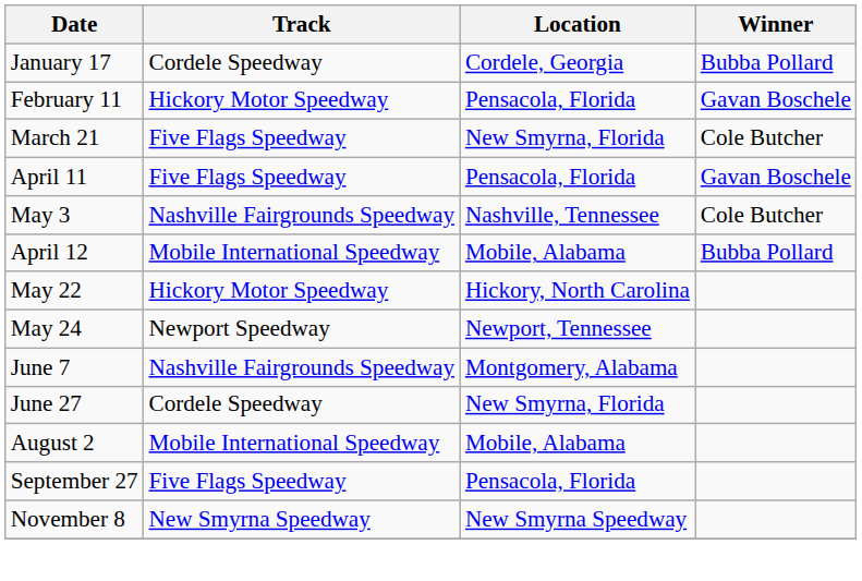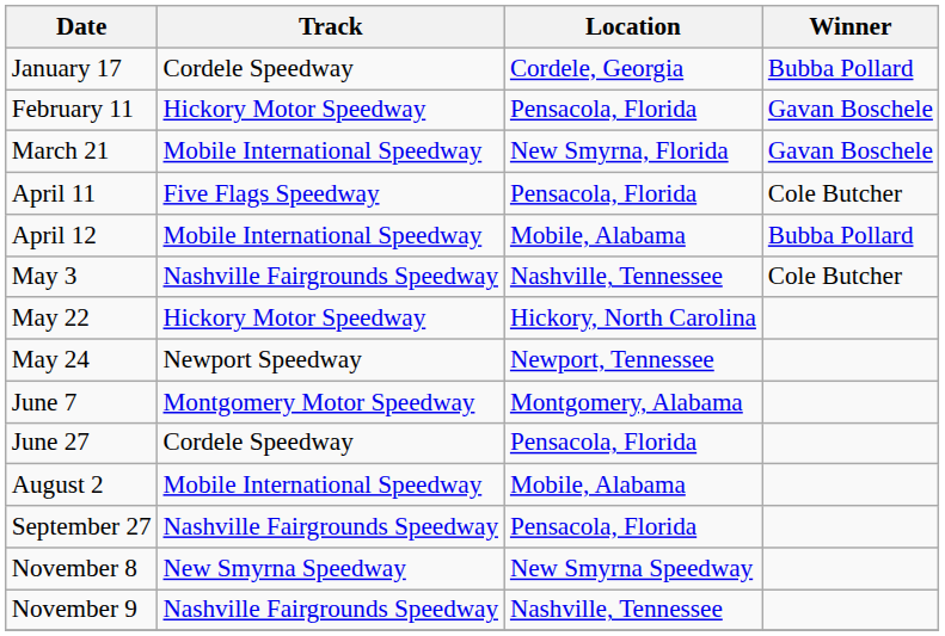 <table class="wikitable" style="font-size:90%;">
 <tr>
 <th>Date</th>
 <th>Track</th>
 <th>Location</th>
 <th>Winner</th>
 </tr>
 <tr>
 <td>January 17</td>
 <td>Cordele Speedway</td>
 <td><a href='#'>Cordele, Georgia</a></td>
 <td><a href='#'>Bubba Pollard</a></td>
 </tr>
 <tr>
 <td>February 11</td>
 <td><a href='#'>Hickory Motor Speedway</a></td>
 <td><a href='#'>Pensacola, Florida</a></td>
 <td><a href='#'>Gavan Boschele</a></td>
 </tr>
 <tr>
 <td>March 21</td>
-<td><a href='#'>Five Flags Speedway</a></td>
+<td><a href='#'>Mobile International Speedway</a></td>
 <td><a href='#'>New Smyrna,  Florida</a></td>
-<td>Cole Butcher</td>
+<td><a href='#'>Gavan Boschele</a></td>
 </tr>
 <tr>
 <td>April 11</td>
 <td><a href='#'>Five Flags Speedway</a></td>
 <td><a href='#'>Pensacola, Florida</a></td>
-<td><a href='#'>Gavan Boschele</a></td>
-</tr>
-<tr>
-<td>May 3</td>
-<td><a href='#'>Nashville Fairgrounds Speedway</a></td>
-<td><a href='#'>Nashville, Tennessee</a></td>
 <td>Cole Butcher</td>
 </tr>
 <tr>
 <td>April 12</td>
 <td><a href='#'>Mobile International Speedway</a></td>
 <td><a href='#'>Mobile, Alabama</a></td>
 <td><a href='#'>Bubba Pollard</a></td>
+</tr>
+<tr>
+<td>May 3</td>
+<td><a href='#'>Nashville Fairgrounds Speedway</a></td>
+<td><a href='#'>Nashville, Tennessee</a></td>
+<td>Cole Butcher</td>
 </tr>
 <tr>
 <td>May 22</td>
 <td><a href='#'>Hickory Motor Speedway</a></td>
 <td><a href='#'>Hickory, North Carolina</a></td>
 <td></td>
 </tr>
 <tr>
 <td>May 24</td>
 <td>Newport Speedway</td>
 <td><a href='#'>Newport, Tennessee</a></td>
 <td></td>
 </tr>
 <tr>
 <td>June 7</td>
-<td><a href='#'>Nashville Fairgrounds Speedway</a></td>
+<td><a href='#'>Montgomery Motor Speedway</a></td>
 <td><a href='#'>Montgomery, Alabama</a></td>
 <td></td>
 </tr>
 <tr>
 <td>June 27</td>
 <td>Cordele Speedway</td>
-<td><a href='#'>New Smyrna,  Florida</a></td>
+<td><a href='#'>Pensacola, Florida</a></td>
 <td></td>
 </tr>
 <tr>
 <td>August 2</td>
 <td><a href='#'>Mobile International Speedway</a></td>
 <td><a href='#'>Mobile, Alabama</a></td>
 <td></td>
 </tr>
 <tr>
 <td>September 27</td>
-<td><a href='#'>Five Flags Speedway</a></td>
+<td><a href='#'>Nashville Fairgrounds Speedway</a></td>
 <td><a href='#'>Pensacola, Florida</a></td>
 <td></td>
 </tr>
 <tr>
 <td>November 8</td>
 <td><a href='#'>New Smyrna Speedway</a></td>
 <td><a href='#'>New Smyrna Speedway</a></td>
 <td></td>
 </tr>
 <tr>
+<td>November 9</td>
+<td><a href='#'>Nashville Fairgrounds Speedway</a></td>
+<td><a href='#'>Nashville, Tennessee</a></td>
+<td></td>
+</tr>
+<tr>
 </tr>
 </table>
